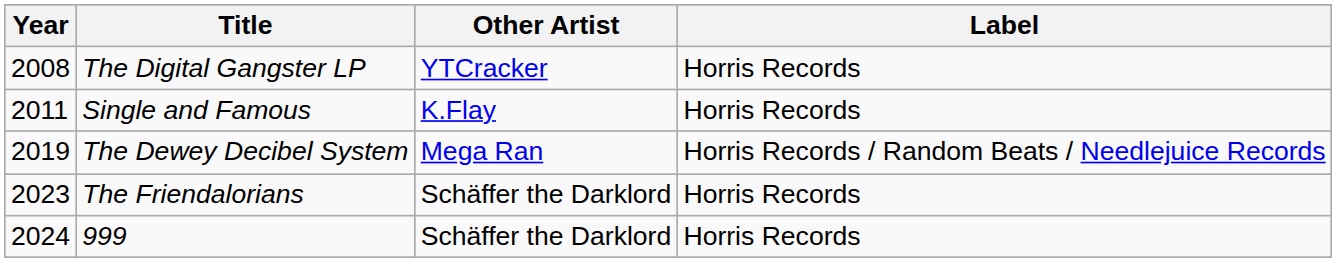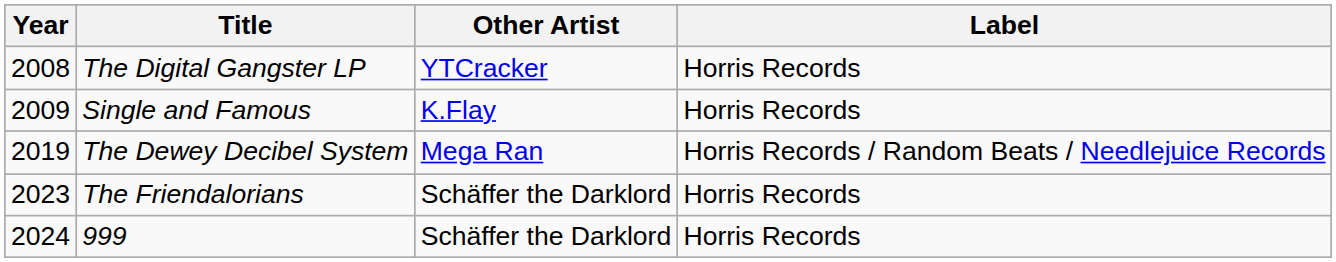 <table class="wikitable">
 <tr>
 <th>Year</th>
 <th>Title</th>
 <th>Other Artist</th>
 <th>Label</th>
 </tr>
 <tr>
 <td>2008</td>
 <td><em>The Digital Gangster LP</em></td>
 <td><a href='#'>YTCracker</a></td>
 <td>Horris Records</td>
 </tr>
 <tr>
-<td>2011</td>
+<td>2009</td>
 <td><em>Single and Famous</em></td>
 <td><a href='#'>K.Flay</a></td>
 <td>Horris Records</td>
 </tr>
 <tr>
 <td>2019</td>
 <td><em>The Dewey Decibel System</em></td>
 <td><a href='#'>Mega Ran</a></td>
 <td>Horris Records / Random Beats / <a href='#'>Needlejuice Records</a></td>
 </tr>
 <tr>
 <td>2023</td>
 <td><em>The Friendalorians</em></td>
 <td>Schäffer the Darklord</td>
 <td>Horris Records</td>
 </tr>
 <tr>
 <td>2024</td>
 <td><em>999</em></td>
 <td>Schäffer the Darklord</td>
 <td>Horris Records</td>
 </tr>
 </table>
